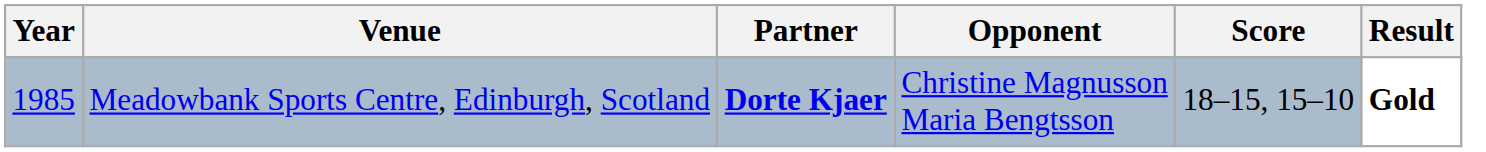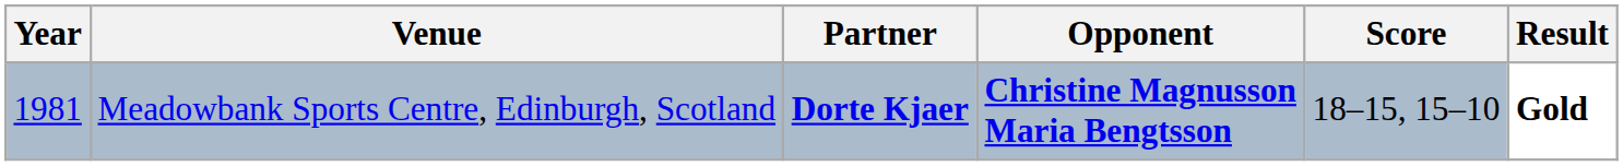 <table class="sortable wikitable" style="font-size: 90%;">
 <tr>
 <th>Year</th>
 <th>Venue</th>
 <th>Partner</th>
 <th>Opponent</th>
 <th>Score</th>
 <th>Result</th>
 </tr>
 <tr style="background:#AABBCC">
-<td align="center"><a href='#'>1985</a></td>
+<td align="center"><a href='#'>1981</a></td>
 <td align="left"><a href='#'>Meadowbank Sports Centre</a>, <a href='#'>Edinburgh</a>, <a href='#'>Scotland</a></td>
 <td align="left"><strong> <a href='#'>Dorte Kjaer</a></strong></td>
-<td align="left"> <a href='#'>Christine Magnusson</a> <br> <a href='#'>Maria Bengtsson</a></td>
+<td align="left"><strong> <a href='#'>Christine Magnusson</a> <br> <a href='#'>Maria Bengtsson</a></strong></td>
 <td align="left">18–15, 15–10</td>
 <td style="text-align:left; background: white"> <strong>Gold</strong></td>
 </tr>
 </table>
